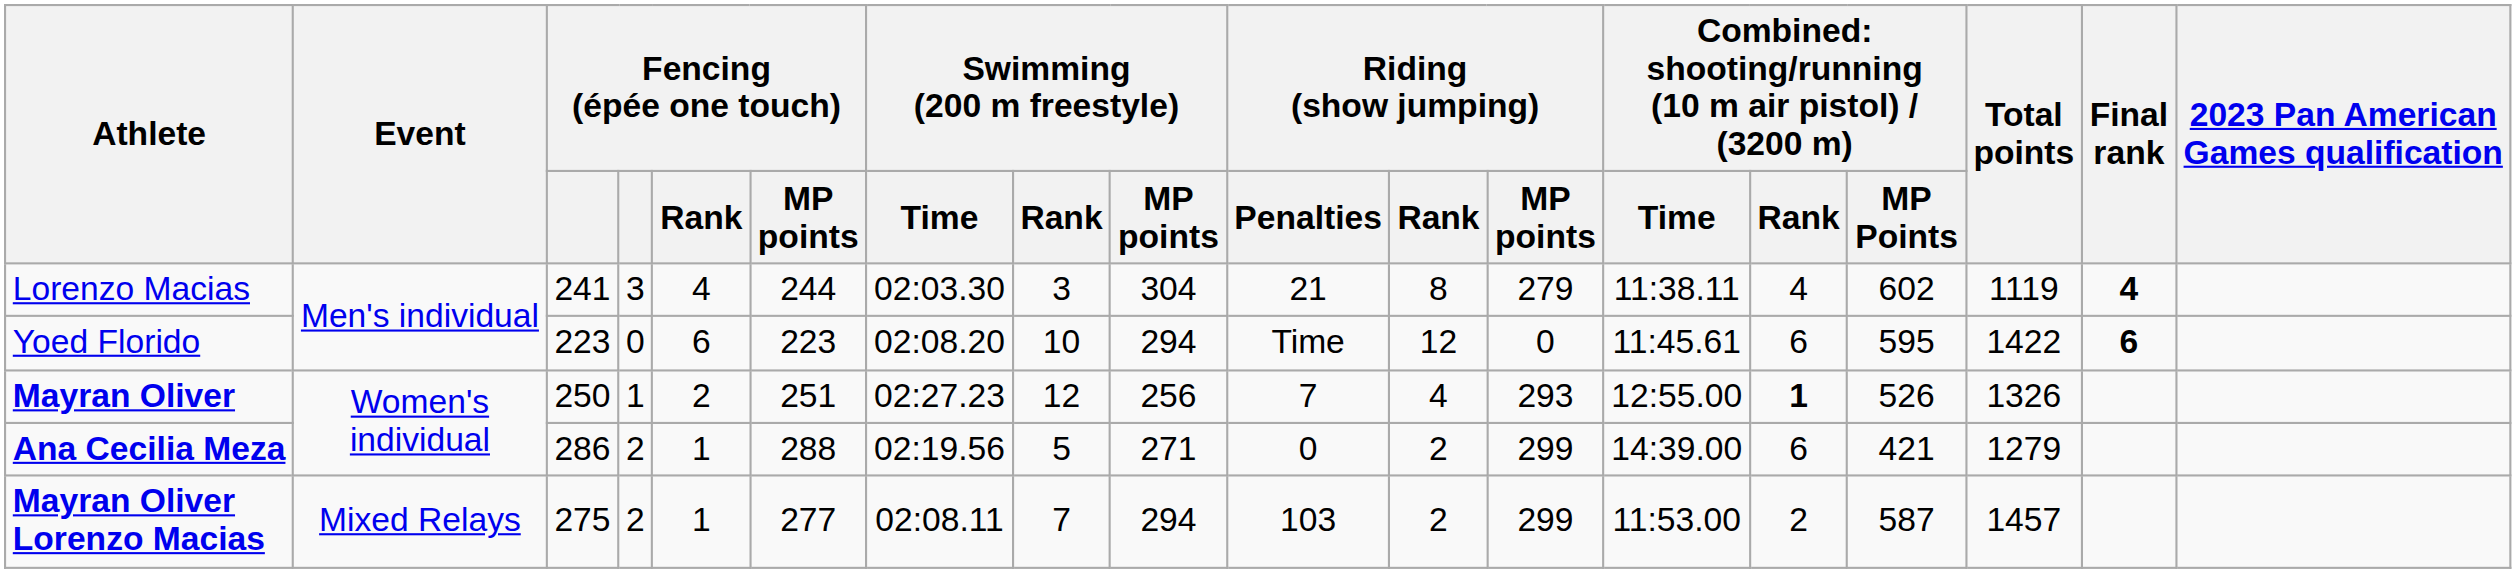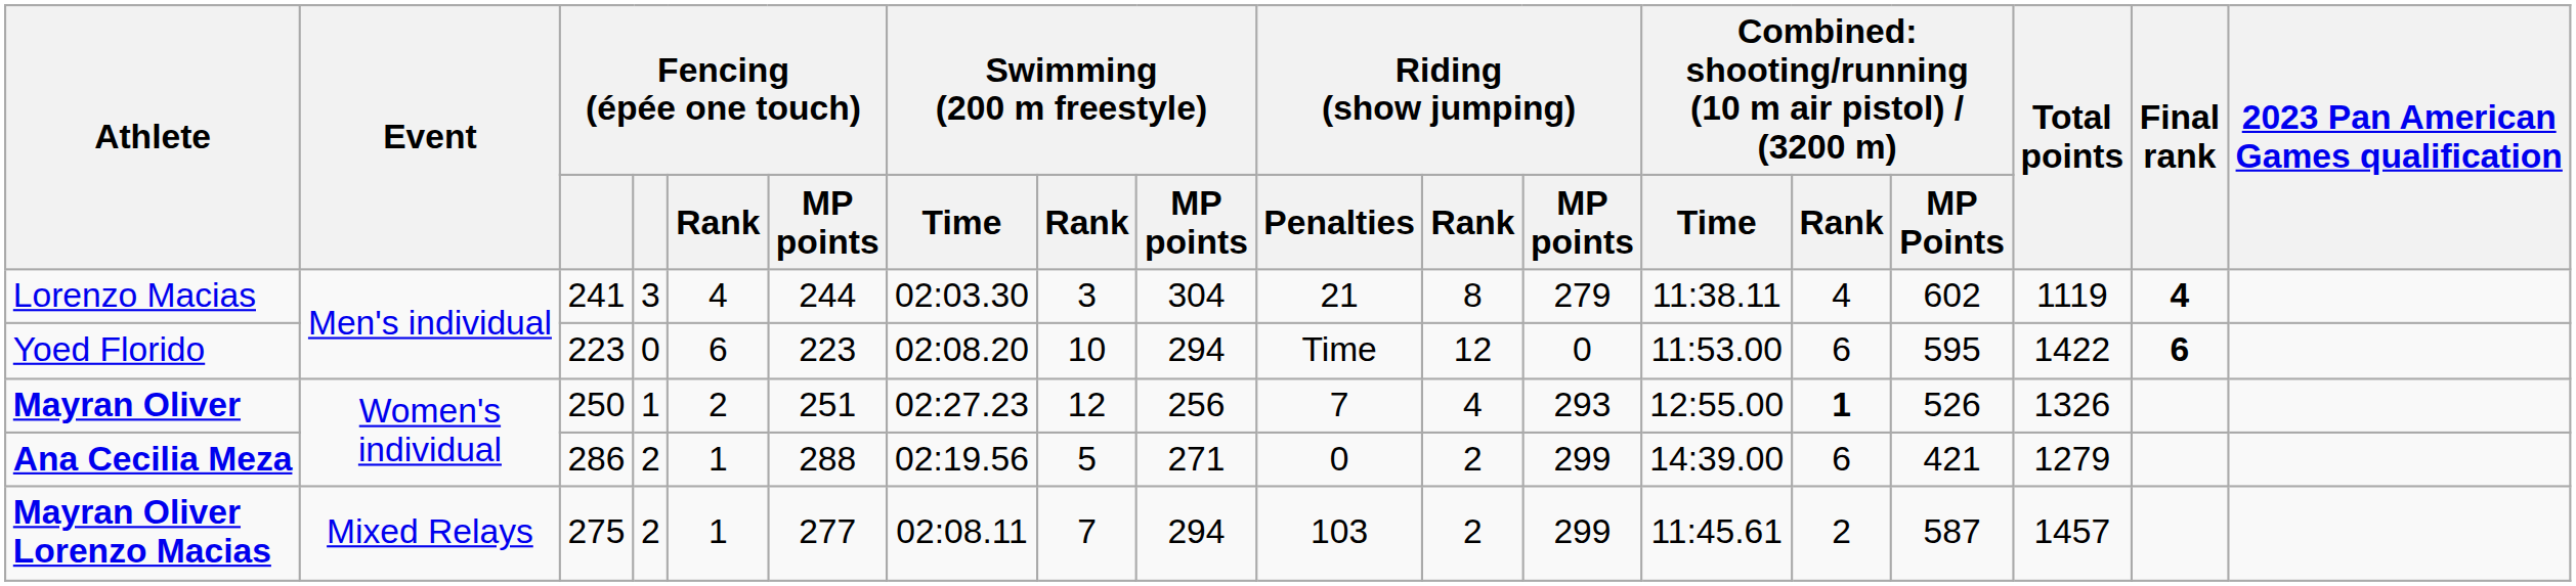 <table class="wikitable">
 <tr>
 <th rowspan="2">Athlete</th>
 <th rowspan="2">Event</th>
 <th colspan="4">Fencing<br><span>(épée one touch)</span></th>
 <th colspan="3">Swimming<br><span>(200 m freestyle)</span></th>
 <th colspan="3">Riding<br><span>(show jumping)</span></th>
 <th colspan="3">Combined: shooting/running<br><span>(10 m air pistol) / (3200 m)</span></th>
 <th rowspan="2">Total points</th>
 <th rowspan="2">Final rank</th>
 <th rowspan="2" style="white-space: nowrap;"><a href='#'>2023 Pan American <br> Games qualification</a></th>
 </tr>
 <tr>
 <th></th>
 <th></th>
 <th>Rank</th>
 <th>MP points</th>
 <th>Time</th>
 <th>Rank</th>
 <th>MP points</th>
 <th>Penalties</th>
 <th>Rank</th>
 <th>MP points</th>
 <th>Time</th>
 <th>Rank</th>
 <th>MP Points</th>
 </tr>
 <tr align="center">
 <td style="white-space: nowrap;" align="left"><a href='#'>Lorenzo Macias</a></td>
 <td rowspan="2" style="white-space: nowrap;"><a href='#'>Men's individual</a></td>
 <td>241</td>
 <td>3</td>
 <td>4</td>
 <td>244</td>
 <td>02:03.30</td>
 <td>3</td>
 <td>304</td>
 <td>21</td>
 <td>8</td>
 <td>279</td>
 <td>11:38.11</td>
 <td>4</td>
 <td>602</td>
 <td>1119</td>
 <td><strong>4</strong></td>
 <td></td>
 </tr>
 <tr align="center">
 <td style="white-space: nowrap;" align="left"><a href='#'>Yoed Florido</a></td>
 <td>223</td>
 <td>0</td>
 <td>6</td>
 <td>223</td>
 <td>02:08.20</td>
 <td>10</td>
 <td>294</td>
 <td>Time</td>
 <td>12</td>
 <td>0</td>
-<td>11:45.61</td>
+<td>11:53.00</td>
 <td>6</td>
 <td>595</td>
 <td>1422</td>
 <td><strong>6</strong></td>
 <td></td>
 </tr>
 <tr align="center">
 <td style="white-space: nowrap;" align="left"><strong><a href='#'>Mayran Oliver</a></strong></td>
 <td rowspan="2"><a href='#'>Women's individual</a></td>
 <td>250</td>
 <td>1</td>
 <td>2</td>
 <td>251</td>
 <td>02:27.23</td>
 <td>12</td>
 <td>256</td>
 <td>7</td>
 <td>4</td>
 <td>293</td>
 <td>12:55.00</td>
 <td><strong>1</strong></td>
 <td>526</td>
 <td>1326</td>
 <td></td>
 <td></td>
 </tr>
 <tr align="center">
 <td style="white-space: nowrap;" align="left"><strong><a href='#'>Ana Cecilia Meza</a></strong></td>
 <td>286</td>
 <td>2</td>
 <td>1</td>
 <td>288</td>
 <td>02:19.56</td>
 <td>5</td>
 <td>271</td>
 <td>0</td>
 <td>2</td>
 <td>299</td>
 <td>14:39.00</td>
 <td>6</td>
 <td>421</td>
 <td>1279</td>
 <td></td>
 <td></td>
 </tr>
 <tr align="center">
 <td style="white-space: nowrap;" align="left"><strong><a href='#'>Mayran Oliver</a><br><a href='#'>Lorenzo Macias</a></strong></td>
 <td><a href='#'>Mixed Relays</a></td>
 <td>275</td>
 <td>2</td>
 <td>1</td>
 <td>277</td>
 <td>02:08.11</td>
 <td>7</td>
 <td>294</td>
 <td>103</td>
 <td>2</td>
 <td>299</td>
-<td>11:53.00</td>
+<td>11:45.61</td>
 <td>2</td>
 <td>587</td>
 <td>1457</td>
 <td></td>
 <td></td>
 </tr>
 </table>
